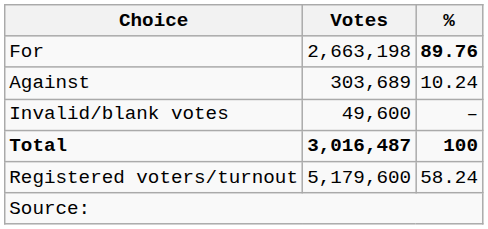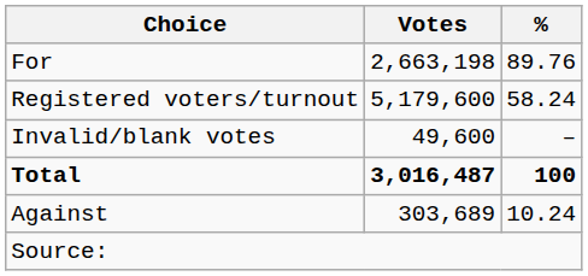 <table class=wikitable style=text-align:right>
 <tr>
 <th>Choice</th>
 <th>Votes</th>
 <th>%</th>
 </tr>
 <tr>
 <td align=left>For</td>
 <td>2,663,198</td>
-<td><strong>89.76</strong></td>
+<td>89.76</td>
 </tr>
 <tr>
-<td align=left>Against</td>
-<td>303,689</td>
-<td>10.24</td>
+<td align=left>Registered voters/turnout</td>
+<td>5,179,600</td>
+<td>58.24</td>
 </tr>
 <tr>
 <td align=left>Invalid/blank votes</td>
 <td>49,600</td>
 <td>–</td>
 </tr>
 <tr style=font-weight:bold>
 <td align=left>Total</td>
 <td>3,016,487</td>
 <td>100</td>
 </tr>
 <tr>
-<td align=left>Registered voters/turnout</td>
-<td>5,179,600</td>
-<td>58.24</td>
+<td align=left>Against</td>
+<td>303,689</td>
+<td>10.24</td>
 </tr>
 <tr>
 <td align=left colspan=3>Source: </td>
 </tr>
 </table>
